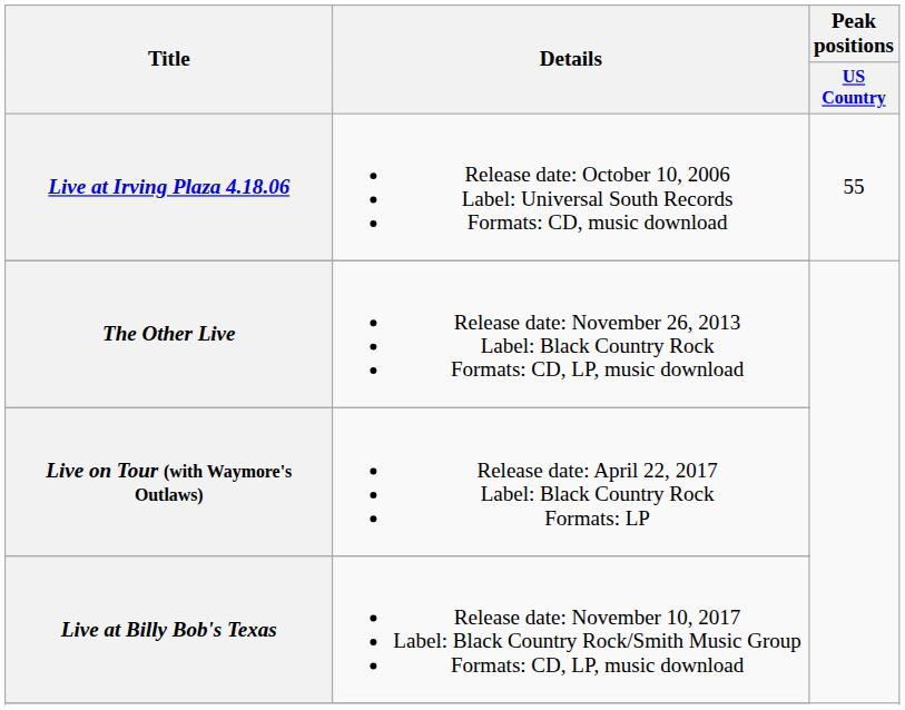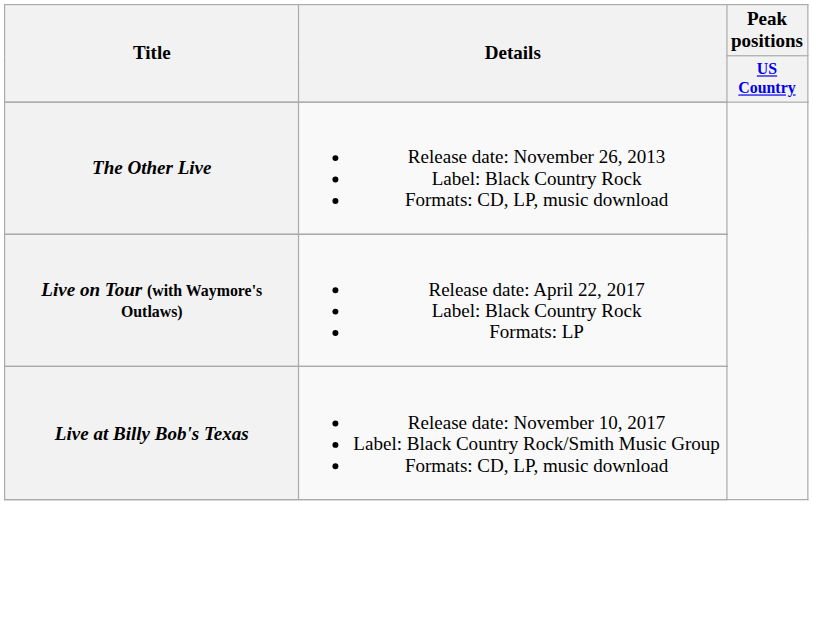 <table class="wikitable plainrowheaders" style="text-align:center;">
 <tr>
 <th rowspan="2" style="width:15em;">Title</th>
 <th rowspan="2" style="width:22em;">Details</th>
 <th>Peak positions</th>
 </tr>
 <tr style="font-size:smaller;">
 <th style="width:40px;"><a href='#'>US Country</a><br></th>
-</tr>
-<tr>
-<th scope="row"><em><a href='#'>Live at Irving Plaza 4.18.06</a></em></th>
-<td><br><ul><li>Release date: October 10, 2006</li><li>Label: Universal South Records</li><li>Formats: CD, music download</li></ul></td>
-<td>55</td>
 </tr>
 <tr>
 </tr>
 <tr>
 </tr>
 <tr>
 <th scope="row"><em>The Other Live</em></th>
 <td><br><ul><li>Release date: November 26, 2013</li><li>Label: Black Country Rock</li><li>Formats: CD, LP, music download</li></ul></td>
 </tr>
 <tr>
 </tr>
 <tr>
 </tr>
 <tr>
 </tr>
 <tr>
 <th scope="row"><em>Live on Tour</em> <small>(with Waymore's Outlaws)</small></th>
 <td><br><ul><li>Release date: April 22, 2017</li><li>Label: Black Country Rock</li><li>Formats: LP</li></ul></td>
 </tr>
 <tr>
 </tr>
 <tr>
 </tr>
 <tr>
 </tr>
 <tr>
 <th scope="row"><em>Live at Billy Bob's Texas</em></th>
 <td><br><ul><li>Release date: November 10, 2017</li><li>Label: Black Country Rock/Smith Music Group</li><li>Formats: CD, LP, music download</li></ul></td>
 </tr>
 <tr>
 </tr>
 <tr>
 </tr>
 <tr>
 </tr>
 </table>
